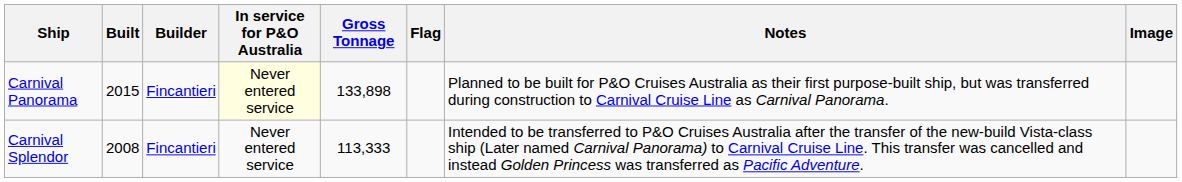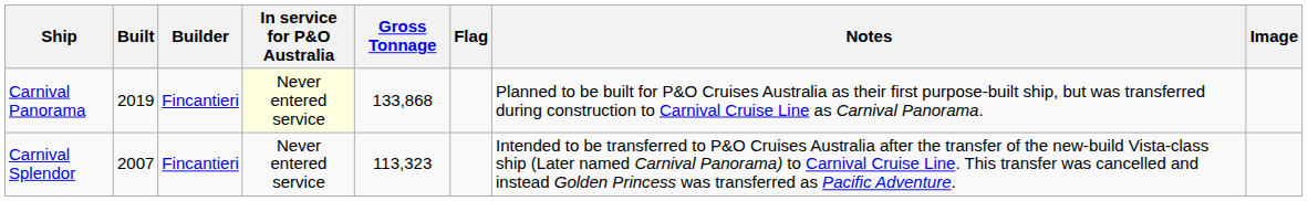 <table class="wikitable sortable">
 <tr>
 <th>Ship</th>
 <th>Built</th>
 <th>Builder</th>
 <th>In service <br>for P&O Australia</th>
 <th><a href='#'>Gross Tonnage</a></th>
 <th>Flag</th>
 <th>Notes</th>
 <th>Image</th>
 </tr>
 <tr>
 <td><a href='#'>Carnival Panorama</a></td>
-<td style="text-align:Center;">2015</td>
+<td style="text-align:Center;">2019</td>
 <td style="text-align:Center;"><a href='#'>Fincantieri</a></td>
 <td style="background: lightyellow; text-align:Center;">Never entered service</td>
-<td style="text-align:Center;">133,898</td>
+<td style="text-align:Center;">133,868</td>
 <td></td>
 <td>Planned to be built for P&O Cruises Australia as their first purpose-built ship, but was transferred during construction to <a href='#'>Carnival Cruise Line</a> as <em>Carnival Panorama</em>.</td>
 <td></td>
 </tr>
 <tr>
 <td><a href='#'>Carnival Splendor</a></td>
-<td style="text-align:Center;">2008</td>
+<td style="text-align:Center;">2007</td>
 <td style="text-align:Center;"><a href='#'>Fincantieri</a></td>
 <td style="text-align:Center;">Never entered service</td>
-<td style="text-align:Center;">113,333</td>
+<td style="text-align:Center;">113,323</td>
 <td></td>
 <td>Intended to be transferred to P&O Cruises Australia after the transfer of the new-build Vista-class ship (Later named <em>Carnival Panorama)</em> to <a href='#'>Carnival Cruise Line</a>. This transfer was cancelled and instead <em>Golden Princess</em> was transferred as <em><a href='#'>Pacific Adventure</a></em>.</td>
 <td></td>
 </tr>
 </table>
